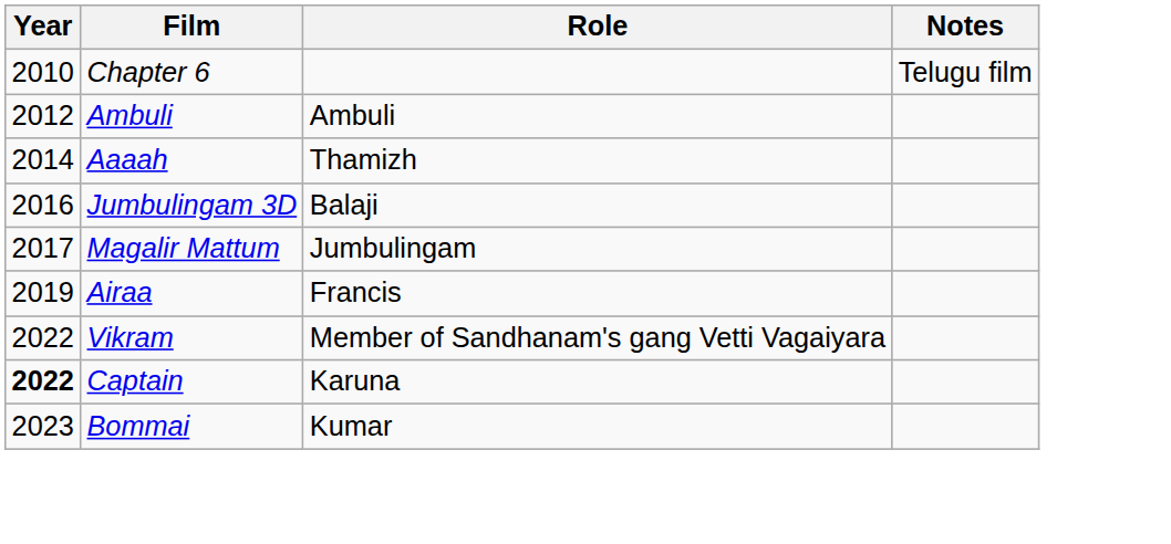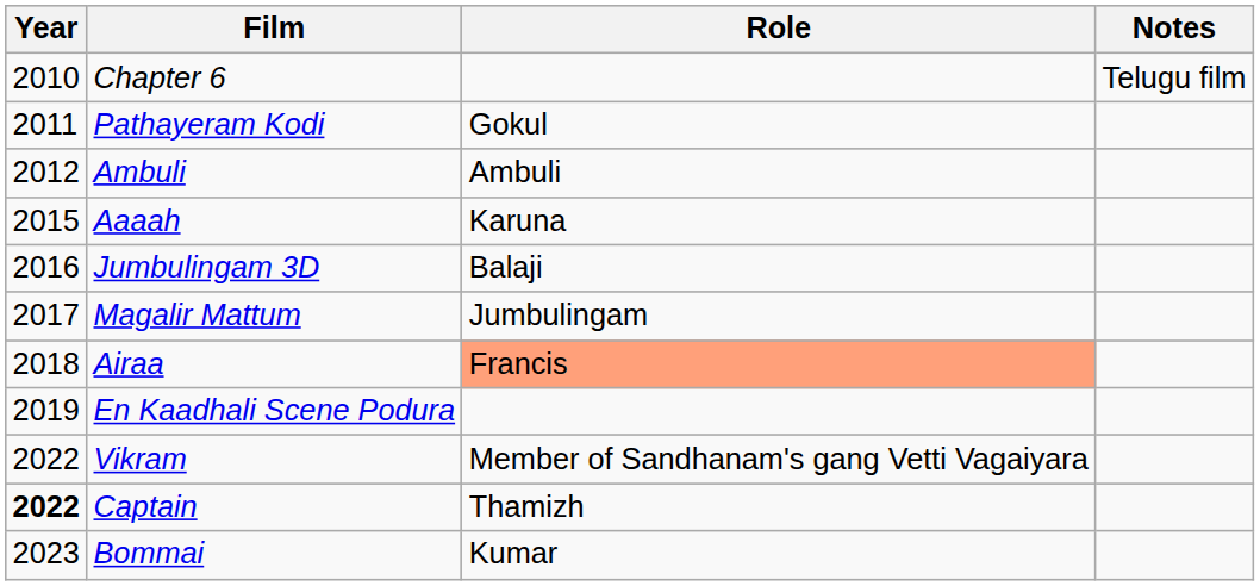 <table class="wikitable">
 <tr>
 <th>Year</th>
 <th>Film</th>
 <th>Role</th>
 <th class=unsortable>Notes</th>
 </tr>
 <tr>
 <td>2010</td>
 <td><em>Chapter 6</em></td>
 <td></td>
 <td>Telugu film</td>
 </tr>
 <tr>
+<td>2011</td>
+<td><em><a href='#'>Pathayeram Kodi</a></em></td>
+<td>Gokul</td>
+<td></td>
+</tr>
+<tr>
 <td>2012</td>
 <td><em><a href='#'>Ambuli</a></em></td>
 <td>Ambuli</td>
 <td></td>
 </tr>
 <tr>
-<td>2014</td>
+<td>2015</td>
 <td><em><a href='#'>Aaaah</a></em></td>
-<td>Thamizh</td>
+<td>Karuna</td>
 <td></td>
 </tr>
 <tr>
 <td>2016</td>
 <td><em><a href='#'>Jumbulingam 3D</a></em></td>
 <td>Balaji</td>
 <td></td>
 </tr>
 <tr>
 <td>2017</td>
 <td><em><a href='#'>Magalir Mattum</a></em></td>
 <td>Jumbulingam</td>
 <td></td>
 </tr>
 <tr>
+<td>2018</td>
+<td><em><a href='#'>Airaa</a></em></td>
+<td style="background: lightsalmon;">Francis</td>
+<td></td>
+</tr>
+<tr>
 <td>2019</td>
-<td><em><a href='#'>Airaa</a></em></td>
-<td>Francis</td>
+<td><em><a href='#'>En Kaadhali Scene Podura</a></em></td>
+<td></td>
 <td></td>
 </tr>
 <tr>
 <td>2022</td>
 <td><em><a href='#'>Vikram</a></em></td>
 <td>Member of Sandhanam's gang Vetti Vagaiyara</td>
 <td></td>
 </tr>
 <tr>
 <td><strong>2022</strong></td>
 <td><em><a href='#'>Captain</a></em></td>
-<td>Karuna</td>
+<td>Thamizh</td>
 <td></td>
 </tr>
 <tr>
 <td>2023</td>
 <td><em><a href='#'>Bommai</a></em></td>
 <td>Kumar</td>
 <td></td>
 </tr>
 </table>
